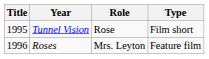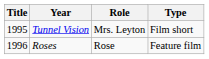 <table class="wikitable">
 <tr>
 <th>Title</th>
 <th>Year</th>
 <th>Role</th>
 <th>Type</th>
 </tr>
 <tr>
 <td>1995</td>
 <td><em><a href='#'>Tunnel Vision</a></em></td>
-<td>Rose</td>
+<td>Mrs. Leyton</td>
 <td>Film short</td>
 </tr>
 <tr>
 <td>1996</td>
 <td><em>Roses</em></td>
-<td>Mrs. Leyton</td>
+<td>Rose</td>
 <td>Feature film</td>
 </tr>
 </table>
